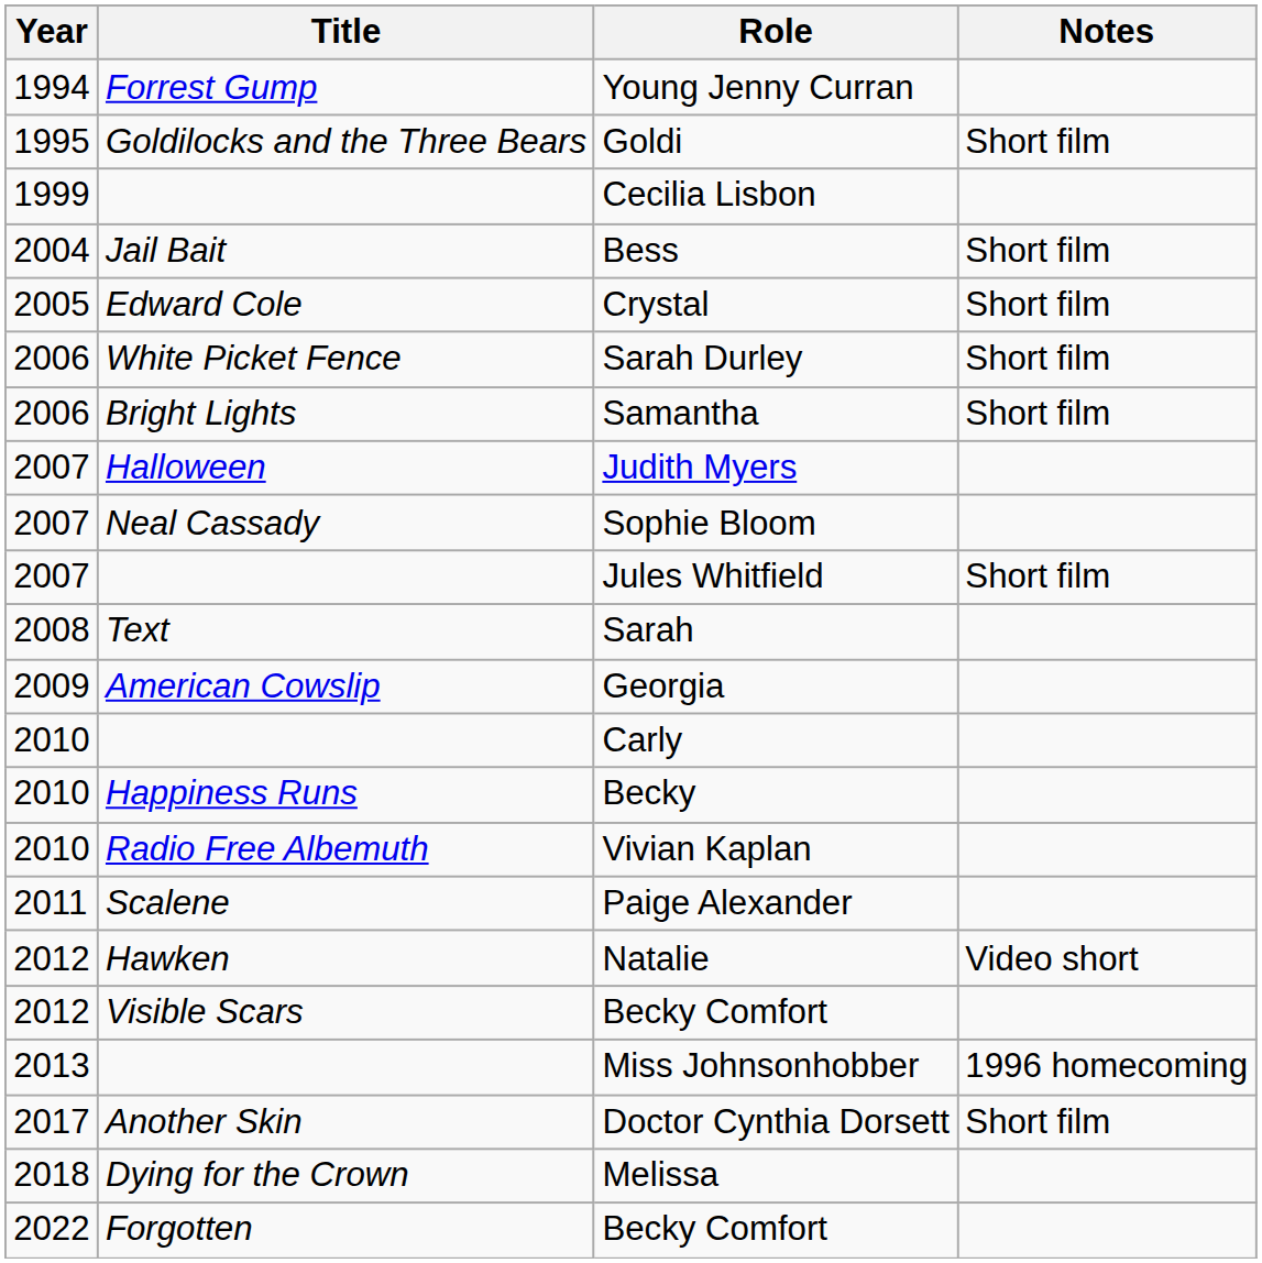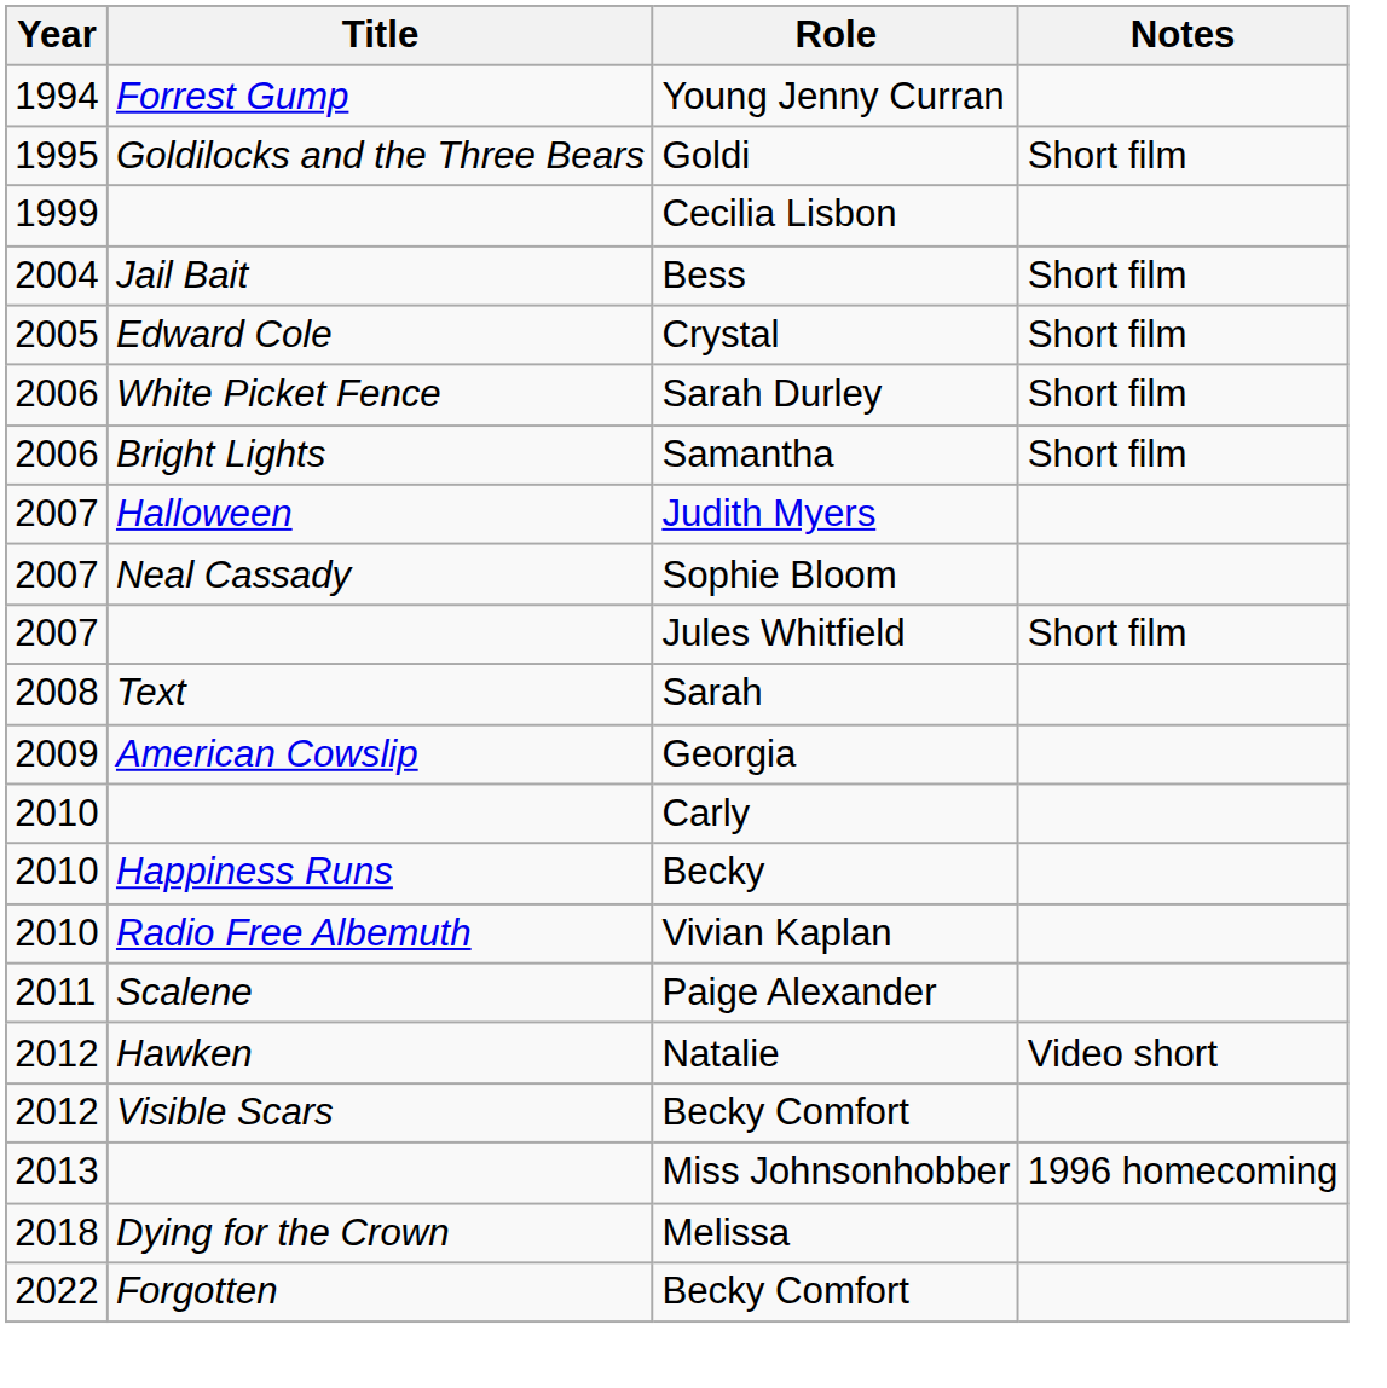 <table class="wikitable sortable">
 <tr>
 <th>Year</th>
 <th>Title</th>
 <th>Role</th>
 <th class="unsortable">Notes</th>
 </tr>
 <tr>
 <td>1994</td>
 <td><em><a href='#'>Forrest Gump</a></em></td>
 <td>Young Jenny Curran</td>
 <td></td>
 </tr>
 <tr>
 <td>1995</td>
 <td><em>Goldilocks and the Three Bears</em></td>
 <td>Goldi</td>
 <td>Short film</td>
 </tr>
 <tr>
 <td>1999</td>
 <td><em></em></td>
 <td>Cecilia Lisbon</td>
 <td></td>
 </tr>
 <tr>
 <td>2004</td>
 <td><em>Jail Bait</em></td>
 <td>Bess</td>
 <td>Short film</td>
 </tr>
 <tr>
 <td>2005</td>
 <td><em>Edward Cole</em></td>
 <td>Crystal</td>
 <td>Short film</td>
 </tr>
 <tr>
 <td>2006</td>
 <td><em>White Picket Fence</em></td>
 <td>Sarah Durley</td>
 <td>Short film</td>
 </tr>
 <tr>
 <td>2006</td>
 <td><em>Bright Lights</em></td>
 <td>Samantha</td>
 <td>Short film</td>
 </tr>
 <tr>
 <td>2007</td>
 <td><em><a href='#'>Halloween</a></em></td>
 <td><a href='#'>Judith Myers</a></td>
 <td></td>
 </tr>
 <tr>
 <td>2007</td>
 <td><em>Neal Cassady</em></td>
 <td>Sophie Bloom</td>
 <td></td>
 </tr>
 <tr>
 <td>2007</td>
 <td><em></em></td>
 <td>Jules Whitfield</td>
 <td>Short film</td>
 </tr>
 <tr>
 <td>2008</td>
 <td><em>Text</em></td>
 <td>Sarah</td>
 <td></td>
 </tr>
 <tr>
 <td>2009</td>
 <td><em><a href='#'>American Cowslip</a></em></td>
 <td>Georgia</td>
 <td></td>
 </tr>
 <tr>
 <td>2010</td>
 <td><em></em></td>
 <td>Carly</td>
 <td></td>
 </tr>
 <tr>
 <td>2010</td>
 <td><em><a href='#'>Happiness Runs</a></em></td>
 <td>Becky</td>
 <td></td>
 </tr>
 <tr>
 <td>2010</td>
 <td><em><a href='#'>Radio Free Albemuth</a></em></td>
 <td>Vivian Kaplan</td>
 <td></td>
 </tr>
 <tr>
 <td>2011</td>
 <td><em>Scalene</em></td>
 <td>Paige Alexander</td>
 <td></td>
 </tr>
 <tr>
 <td>2012</td>
 <td><em>Hawken</em></td>
 <td>Natalie</td>
 <td>Video short</td>
 </tr>
 <tr>
 <td>2012</td>
 <td><em>Visible Scars</em></td>
 <td>Becky Comfort</td>
 <td></td>
 </tr>
 <tr>
 <td>2013</td>
 <td><em></em></td>
 <td>Miss Johnsonhobber</td>
 <td>1996 homecoming</td>
 </tr>
 <tr>
-<td>2017</td>
-<td><em>Another Skin</em></td>
-<td>Doctor Cynthia Dorsett</td>
-<td>Short film</td>
-</tr>
-<tr>
 <td>2018</td>
 <td><em>Dying for the Crown</em></td>
 <td>Melissa</td>
 <td></td>
 </tr>
 <tr>
 <td>2022</td>
 <td><em>Forgotten</em></td>
 <td>Becky Comfort</td>
 <td></td>
 </tr>
 </table>
